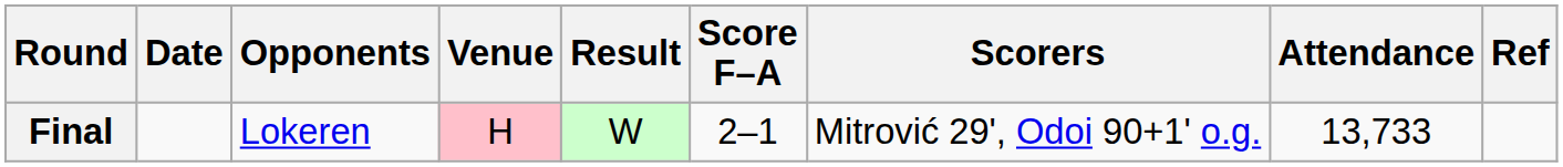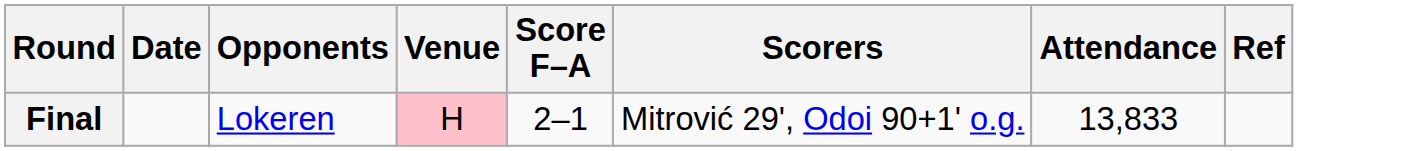 <table class="wikitable plainrowheaders" style="text-align:center">
 <tr>
 <th scope="col">Round</th>
 <th scope="col">Date</th>
 <th scope="col">Opponents</th>
 <th scope="col">Venue</th>
-<th scope="col">Result</th>
 <th scope="col">Score<br>F–A</th>
 <th scope="col" class="unsortable">Scorers</th>
 <th scope="col">Attendance</th>
 <th scope="col" class="unsortable">Ref</th>
 </tr>
 <tr>
 <th scope="row">Final</th>
 <td align="left"></td>
 <td align="left"><a href='#'>Lokeren</a></td>
 <td style="background: pink;">H</td>
-<td style="background-color:#CCFFCC">W</td>
 <td>2–1</td>
 <td align="left">Mitrović 29', <a href='#'>Odoi</a> 90+1' <a href='#'>o.g.</a></td>
-<td>13,733</td>
+<td>13,833</td>
 <td></td>
 </tr>
 </table>
